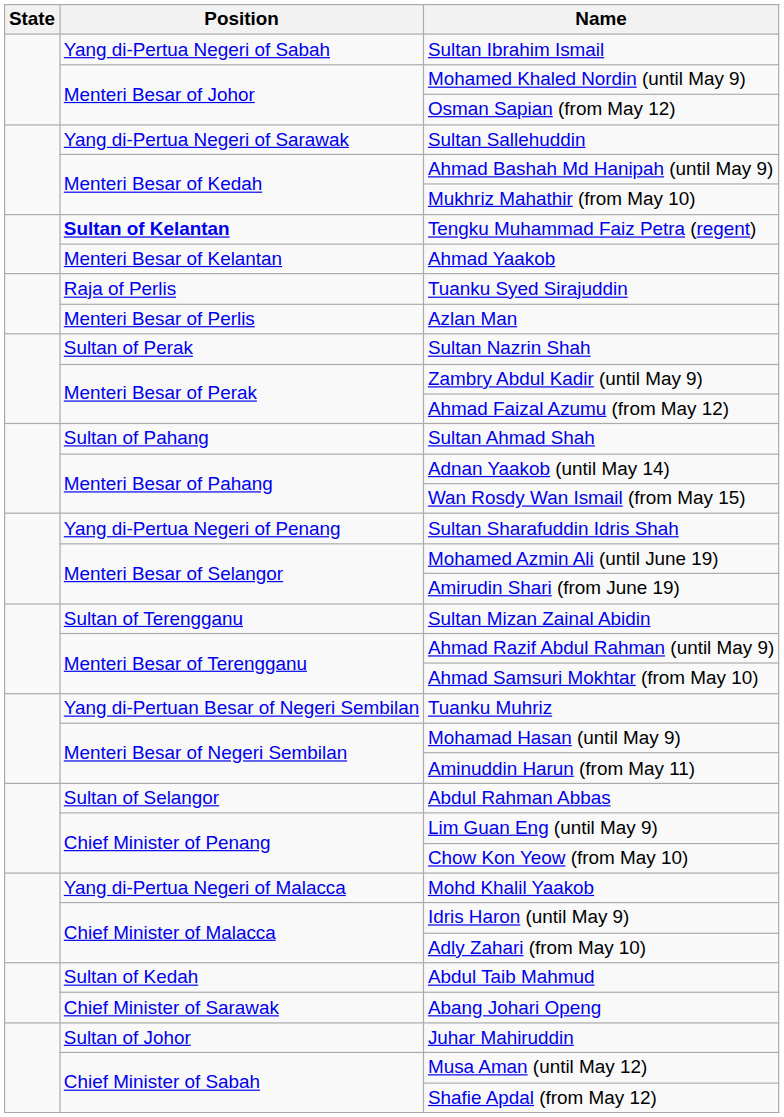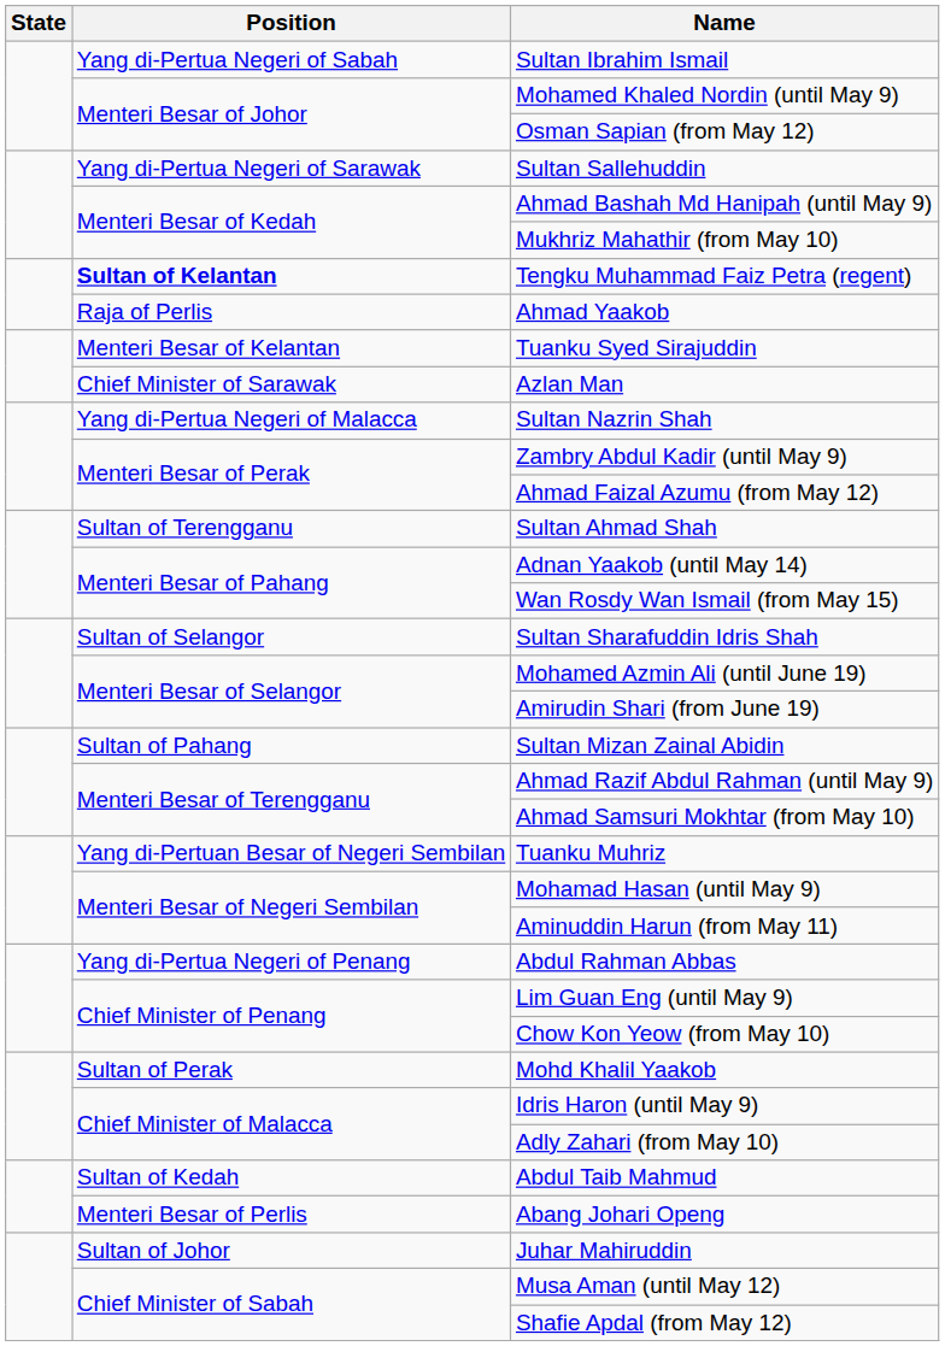 <table class="wikitable">
 <tr>
 <th>State</th>
 <th>Position</th>
 <th>Name</th>
 </tr>
 <tr>
 <td rowspan=3></td>
 <td><a href='#'>Yang di-Pertua Negeri of Sabah</a></td>
 <td><a href='#'>Sultan Ibrahim Ismail</a></td>
 </tr>
 <tr>
 <td rowspan=2><a href='#'>Menteri Besar of Johor</a></td>
 <td><a href='#'>Mohamed Khaled Nordin</a> (until May 9)</td>
 </tr>
 <tr>
 <td><a href='#'>Osman Sapian</a> (from May 12)</td>
 </tr>
 <tr>
 <td rowspan=3></td>
 <td><a href='#'>Yang di-Pertua Negeri of Sarawak</a></td>
 <td><a href='#'>Sultan Sallehuddin</a></td>
 </tr>
 <tr>
 <td rowspan=2><a href='#'>Menteri Besar of Kedah</a></td>
 <td><a href='#'>Ahmad Bashah Md Hanipah</a> (until May 9)</td>
 </tr>
 <tr>
 <td><a href='#'>Mukhriz Mahathir</a> (from May 10)</td>
 </tr>
 <tr>
 <td rowspan=2></td>
 <td><strong><a href='#'>Sultan of Kelantan</a></strong></td>
 <td><a href='#'>Tengku Muhammad Faiz Petra</a> (<a href='#'>regent</a>)</td>
 </tr>
 <tr>
-<td><a href='#'>Menteri Besar of Kelantan</a></td>
+<td><a href='#'>Raja of Perlis</a></td>
 <td><a href='#'>Ahmad Yaakob</a></td>
 </tr>
 <tr>
 <td rowspan=2></td>
-<td><a href='#'>Raja of Perlis</a></td>
+<td><a href='#'>Menteri Besar of Kelantan</a></td>
 <td><a href='#'>Tuanku Syed Sirajuddin</a></td>
 </tr>
 <tr>
-<td><a href='#'>Menteri Besar of Perlis</a></td>
+<td><a href='#'>Chief Minister of Sarawak</a></td>
 <td><a href='#'>Azlan Man</a></td>
 </tr>
 <tr>
 <td rowspan=3></td>
-<td><a href='#'>Sultan of Perak</a></td>
+<td><a href='#'>Yang di-Pertua Negeri of Malacca</a></td>
 <td><a href='#'>Sultan Nazrin Shah</a></td>
 </tr>
 <tr>
 <td rowspan=2><a href='#'>Menteri Besar of Perak</a></td>
 <td><a href='#'>Zambry Abdul Kadir</a> (until May 9)</td>
 </tr>
 <tr>
 <td><a href='#'>Ahmad Faizal Azumu</a> (from May 12)</td>
 </tr>
 <tr>
 <td rowspan=3></td>
-<td><a href='#'>Sultan of Pahang</a></td>
+<td><a href='#'>Sultan of Terengganu</a></td>
 <td><a href='#'>Sultan Ahmad Shah</a></td>
 </tr>
 <tr>
 <td rowspan=2><a href='#'>Menteri Besar of Pahang</a></td>
 <td><a href='#'>Adnan Yaakob</a> (until May 14)</td>
 </tr>
 <tr>
 <td><a href='#'>Wan Rosdy Wan Ismail</a> (from May 15)</td>
 </tr>
 <tr>
 <td rowspan=3></td>
-<td><a href='#'>Yang di-Pertua Negeri of Penang</a></td>
+<td><a href='#'>Sultan of Selangor</a></td>
 <td><a href='#'>Sultan Sharafuddin Idris Shah</a></td>
 </tr>
 <tr>
 <td rowspan=2><a href='#'>Menteri Besar of Selangor</a></td>
 <td><a href='#'>Mohamed Azmin Ali</a> (until June 19)</td>
 </tr>
 <tr>
 <td><a href='#'>Amirudin Shari</a> (from June 19)</td>
 </tr>
 <tr>
 <td rowspan=3></td>
-<td><a href='#'>Sultan of Terengganu</a></td>
+<td><a href='#'>Sultan of Pahang</a></td>
 <td><a href='#'>Sultan Mizan Zainal Abidin</a></td>
 </tr>
 <tr>
 <td rowspan=2><a href='#'>Menteri Besar of Terengganu</a></td>
 <td><a href='#'>Ahmad Razif Abdul Rahman</a> (until May 9)</td>
 </tr>
 <tr>
 <td><a href='#'>Ahmad Samsuri Mokhtar</a> (from May 10)</td>
 </tr>
 <tr>
 <td rowspan=3></td>
 <td><a href='#'>Yang di-Pertuan Besar of Negeri Sembilan</a></td>
 <td><a href='#'>Tuanku Muhriz</a></td>
 </tr>
 <tr>
 <td rowspan=2><a href='#'>Menteri Besar of Negeri Sembilan</a></td>
 <td><a href='#'>Mohamad Hasan</a> (until May 9)</td>
 </tr>
 <tr>
 <td><a href='#'>Aminuddin Harun</a> (from May 11)</td>
 </tr>
 <tr>
 <td rowspan=3></td>
-<td><a href='#'>Sultan of Selangor</a></td>
+<td><a href='#'>Yang di-Pertua Negeri of Penang</a></td>
 <td><a href='#'>Abdul Rahman Abbas</a></td>
 </tr>
 <tr>
 <td rowspan=2><a href='#'>Chief Minister of Penang</a></td>
 <td><a href='#'>Lim Guan Eng</a> (until May 9)</td>
 </tr>
 <tr>
 <td><a href='#'>Chow Kon Yeow</a> (from May 10)</td>
 </tr>
 <tr>
 <td rowspan=3></td>
-<td><a href='#'>Yang di-Pertua Negeri of Malacca</a></td>
+<td><a href='#'>Sultan of Perak</a></td>
 <td><a href='#'>Mohd Khalil Yaakob</a></td>
 </tr>
 <tr>
 <td rowspan=2><a href='#'>Chief Minister of Malacca</a></td>
 <td><a href='#'>Idris Haron</a> (until May 9)</td>
 </tr>
 <tr>
 <td><a href='#'>Adly Zahari</a> (from May 10)</td>
 </tr>
 <tr>
 <td rowspan=2></td>
 <td><a href='#'>Sultan of Kedah</a></td>
 <td><a href='#'>Abdul Taib Mahmud</a></td>
 </tr>
 <tr>
-<td><a href='#'>Chief Minister of Sarawak</a></td>
+<td><a href='#'>Menteri Besar of Perlis</a></td>
 <td><a href='#'>Abang Johari Openg</a></td>
 </tr>
 <tr>
 <td rowspan=3></td>
 <td><a href='#'>Sultan of Johor</a></td>
 <td><a href='#'>Juhar Mahiruddin</a></td>
 </tr>
 <tr>
 <td rowspan=2><a href='#'>Chief Minister of Sabah</a></td>
 <td><a href='#'>Musa Aman</a> (until May 12)</td>
 </tr>
 <tr>
 <td><a href='#'>Shafie Apdal</a> (from May 12)</td>
 </tr>
 <tr>
 </tr>
 </table>
